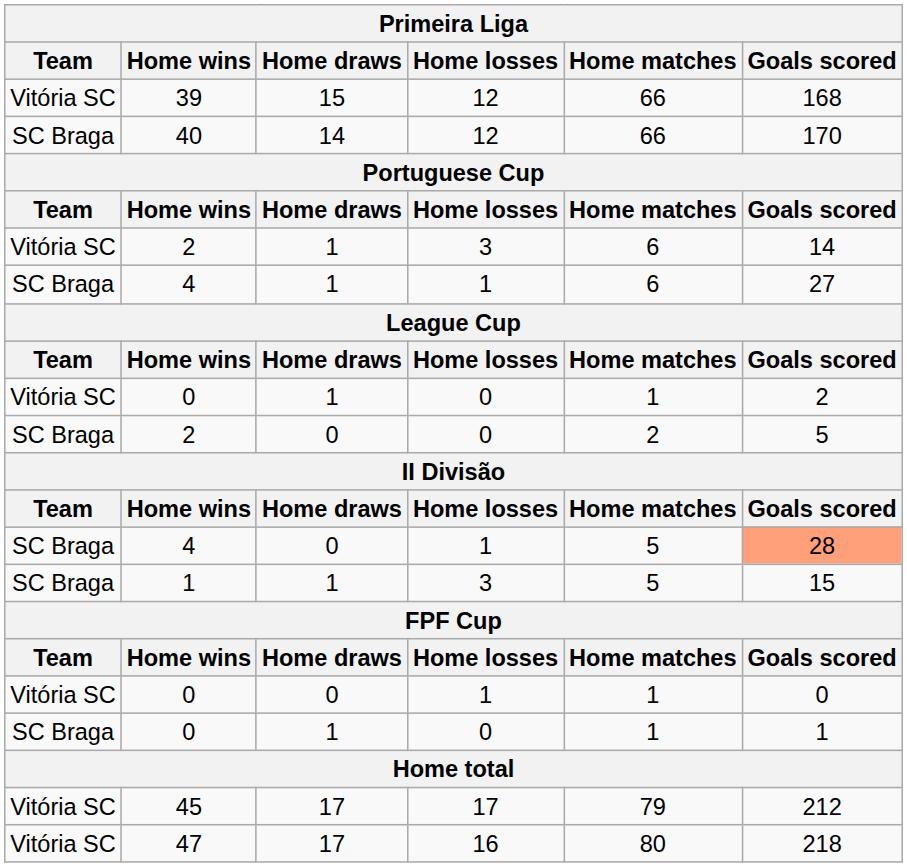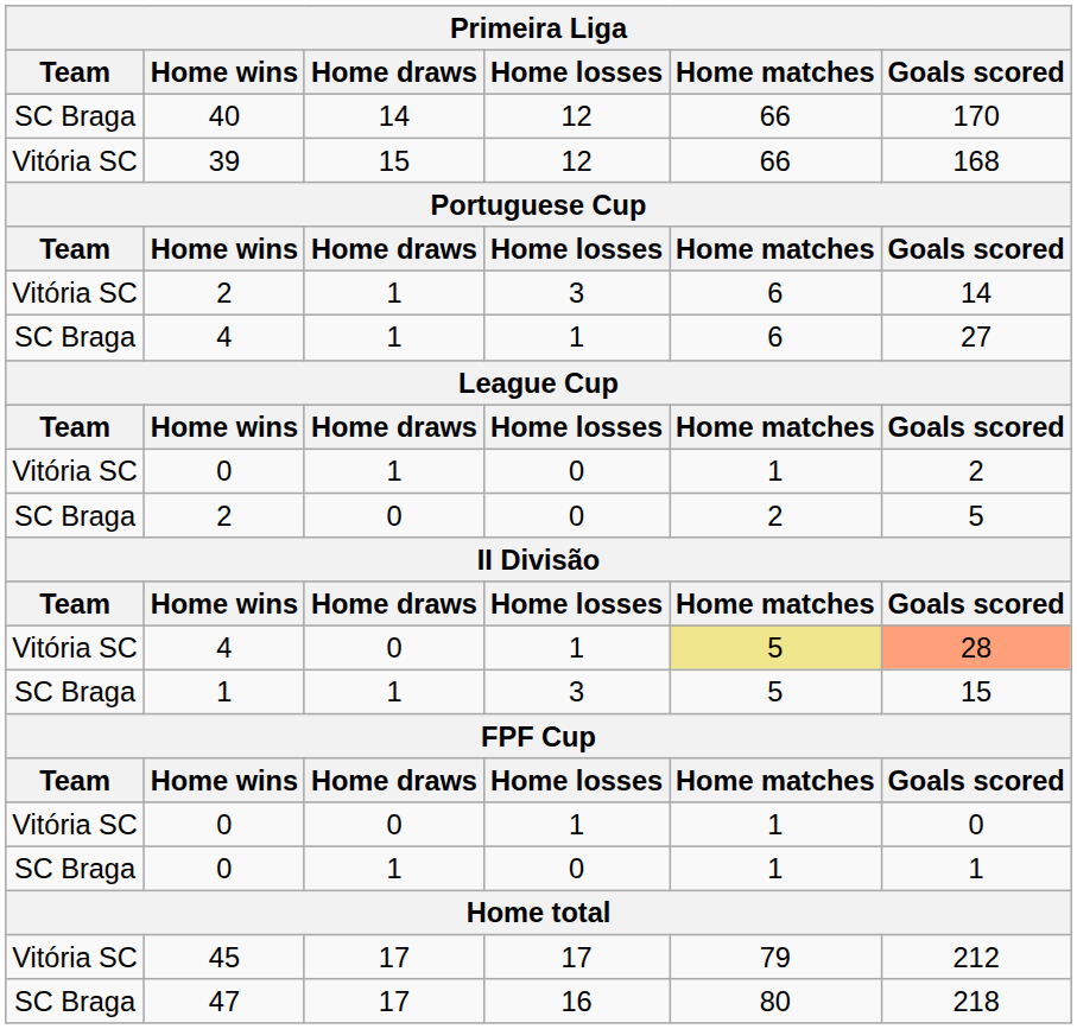 <table class=" wikitable" style="text-align:center;font-size:95%">
 <tr>
 <th colspan="6">Primeira Liga</th>
 </tr>
 <tr>
 <th>Team</th>
 <th>Home wins</th>
 <th>Home draws</th>
 <th>Home losses</th>
 <th>Home matches</th>
 <th>Goals scored</th>
 </tr>
 <tr>
+<td>SC Braga</td>
+<td>40</td>
+<td>14</td>
+<td>12</td>
+<td>66</td>
+<td>170</td>
+</tr>
+<tr>
 <td>Vitória SC</td>
 <td>39</td>
 <td>15</td>
 <td>12</td>
 <td>66</td>
 <td>168</td>
-</tr>
-<tr>
-<td>SC Braga</td>
-<td>40</td>
-<td>14</td>
-<td>12</td>
-<td>66</td>
-<td>170</td>
 </tr>
 <tr>
 <th colspan="6">Portuguese Cup</th>
 </tr>
 <tr>
 <th>Team</th>
 <th>Home wins</th>
 <th>Home draws</th>
 <th>Home losses</th>
 <th>Home matches</th>
 <th>Goals scored</th>
 </tr>
 <tr>
 <td>Vitória SC</td>
 <td>2</td>
 <td>1</td>
 <td>3</td>
 <td>6</td>
 <td>14</td>
 </tr>
 <tr>
 <td>SC Braga</td>
 <td>4</td>
 <td>1</td>
 <td>1</td>
 <td>6</td>
 <td>27</td>
 </tr>
 <tr>
 <th colspan="6">League Cup</th>
 </tr>
 <tr>
 <th>Team</th>
 <th>Home wins</th>
 <th>Home draws</th>
 <th>Home losses</th>
 <th>Home matches</th>
 <th>Goals scored</th>
 </tr>
 <tr>
 <td>Vitória SC</td>
 <td>0</td>
 <td>1</td>
 <td>0</td>
 <td>1</td>
 <td>2</td>
 </tr>
 <tr>
 <td>SC Braga</td>
 <td>2</td>
 <td>0</td>
 <td>0</td>
 <td>2</td>
 <td>5</td>
 </tr>
 <tr>
 <th colspan="6">II Divisão</th>
 </tr>
 <tr>
 <th>Team</th>
 <th>Home wins</th>
 <th>Home draws</th>
 <th>Home losses</th>
 <th>Home matches</th>
 <th>Goals scored</th>
 </tr>
 <tr>
-<td>SC Braga</td>
+<td>Vitória SC</td>
 <td>4</td>
 <td>0</td>
 <td>1</td>
-<td>5</td>
+<td style="background: khaki;">5</td>
 <td style="background: lightsalmon;">28</td>
 </tr>
 <tr>
 <td>SC Braga</td>
 <td>1</td>
 <td>1</td>
 <td>3</td>
 <td>5</td>
 <td>15</td>
 </tr>
 <tr>
 <th colspan="6">FPF Cup</th>
 </tr>
 <tr>
 <th>Team</th>
 <th>Home wins</th>
 <th>Home draws</th>
 <th>Home losses</th>
 <th>Home matches</th>
 <th>Goals scored</th>
 </tr>
 <tr>
 <td>Vitória SC</td>
 <td>0</td>
 <td>0</td>
 <td>1</td>
 <td>1</td>
 <td>0</td>
 </tr>
 <tr>
 <td>SC Braga</td>
 <td>0</td>
 <td>1</td>
 <td>0</td>
 <td>1</td>
 <td>1</td>
 </tr>
 <tr>
 <th colspan="6">Home total</th>
 </tr>
 <tr>
 <td>Vitória SC</td>
 <td>45</td>
 <td>17</td>
 <td>17</td>
 <td>79</td>
 <td>212</td>
 </tr>
 <tr>
-<td>Vitória SC</td>
+<td>SC Braga</td>
 <td>47</td>
 <td>17</td>
 <td>16</td>
 <td>80</td>
 <td>218</td>
 </tr>
 </table>
